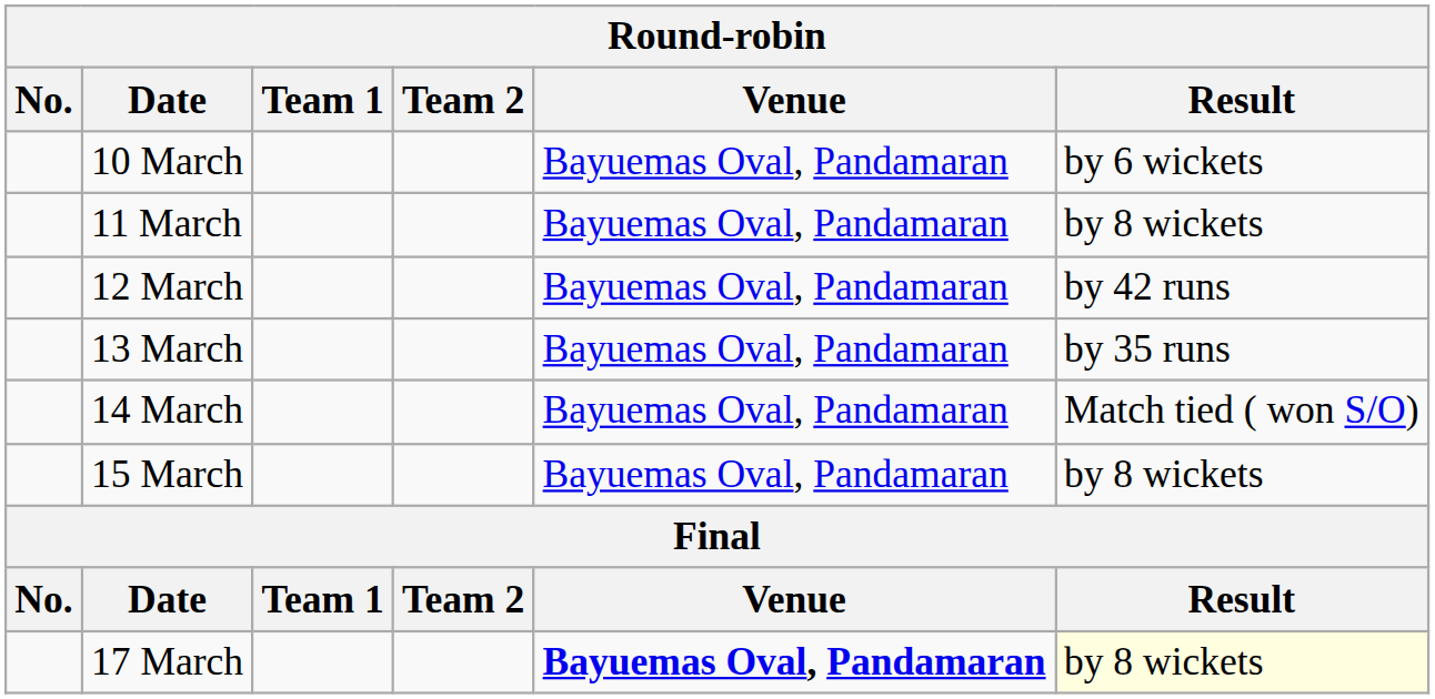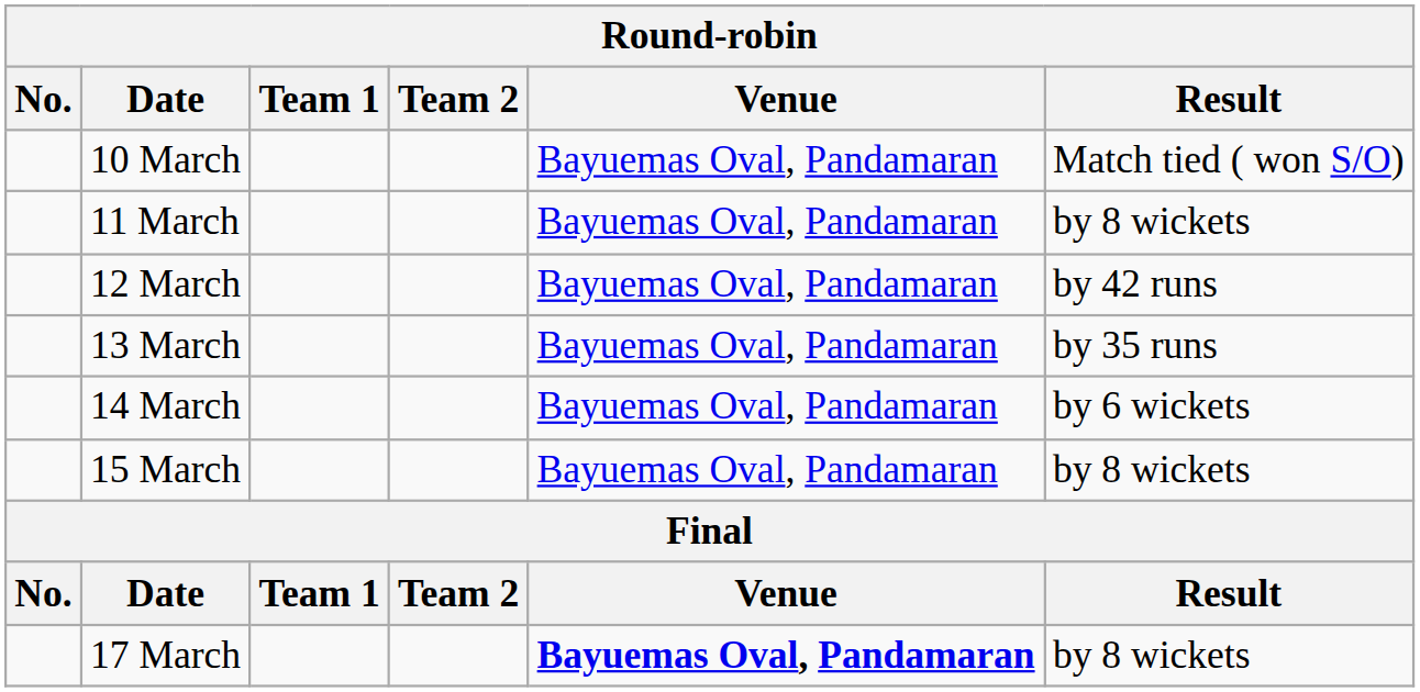 <table class="wikitable">
 <tr>
 <th colspan="6">Round-robin</th>
 </tr>
 <tr>
 <th>No.</th>
 <th>Date</th>
 <th>Team 1</th>
 <th>Team 2</th>
 <th>Venue</th>
 <th>Result</th>
 </tr>
 <tr>
 <td></td>
 <td>10 March</td>
 <td></td>
 <td></td>
 <td><a href='#'>Bayuemas Oval</a>, <a href='#'>Pandamaran</a></td>
-<td> by 6 wickets</td>
+<td>Match tied ( won <a href='#'>S/O</a>)</td>
 </tr>
 <tr>
 <td></td>
 <td>11 March</td>
 <td></td>
 <td></td>
 <td><a href='#'>Bayuemas Oval</a>, <a href='#'>Pandamaran</a></td>
 <td> by 8 wickets</td>
 </tr>
 <tr>
 <td></td>
 <td>12 March</td>
 <td></td>
 <td></td>
 <td><a href='#'>Bayuemas Oval</a>, <a href='#'>Pandamaran</a></td>
 <td> by 42 runs</td>
 </tr>
 <tr>
 <td></td>
 <td>13 March</td>
 <td></td>
 <td></td>
 <td><a href='#'>Bayuemas Oval</a>, <a href='#'>Pandamaran</a></td>
 <td> by 35 runs</td>
 </tr>
 <tr>
 <td></td>
 <td>14 March</td>
 <td></td>
 <td></td>
 <td><a href='#'>Bayuemas Oval</a>, <a href='#'>Pandamaran</a></td>
-<td>Match tied ( won <a href='#'>S/O</a>)</td>
+<td> by 6 wickets</td>
 </tr>
 <tr>
 <td></td>
 <td>15 March</td>
 <td></td>
 <td></td>
 <td><a href='#'>Bayuemas Oval</a>, <a href='#'>Pandamaran</a></td>
 <td> by 8 wickets</td>
 </tr>
 <tr>
 <th colspan="6">Final</th>
 </tr>
 <tr>
 <th>No.</th>
 <th>Date</th>
 <th>Team 1</th>
 <th>Team 2</th>
 <th>Venue</th>
 <th>Result</th>
 </tr>
 <tr>
 <td></td>
 <td>17 March</td>
 <td></td>
 <td></td>
 <td><strong><a href='#'>Bayuemas Oval</a>, <a href='#'>Pandamaran</a></strong></td>
-<td style="background: lightyellow;"> by 8 wickets</td>
+<td> by 8 wickets</td>
 </tr>
 </table>
